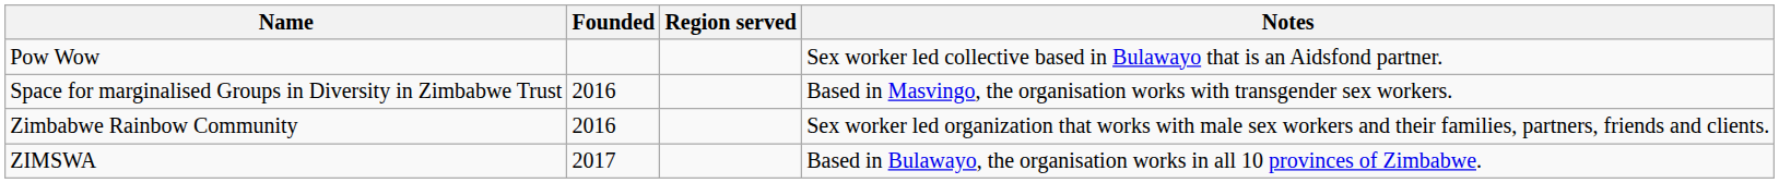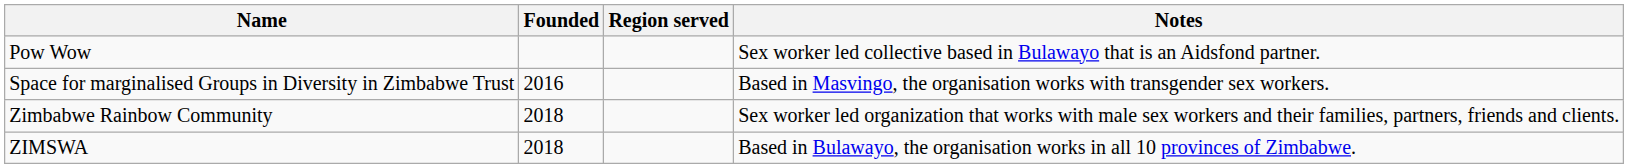 <table class="wikitable sortable">
 <tr>
 <th>Name</th>
 <th>Founded</th>
 <th>Region served</th>
 <th>Notes</th>
 </tr>
 <tr>
 <td>Pow Wow</td>
 <td></td>
 <td></td>
 <td>Sex worker led collective based in <a href='#'>Bulawayo</a> that is an Aidsfond partner.</td>
 </tr>
 <tr>
 <td>Space for marginalised Groups in Diversity in Zimbabwe Trust</td>
 <td>2016</td>
 <td></td>
 <td>Based in <a href='#'>Masvingo</a>, the organisation works with transgender sex workers.</td>
 </tr>
 <tr>
 <td>Zimbabwe Rainbow Community</td>
-<td>2016</td>
+<td>2018</td>
 <td></td>
 <td>Sex worker led organization that works with male sex workers and their families, partners, friends and clients.</td>
 </tr>
 <tr>
 <td>ZIMSWA</td>
-<td>2017</td>
+<td>2018</td>
 <td></td>
 <td>Based in <a href='#'>Bulawayo</a>, the organisation works in all 10 <a href='#'>provinces of Zimbabwe</a>.</td>
 </tr>
 </table>
